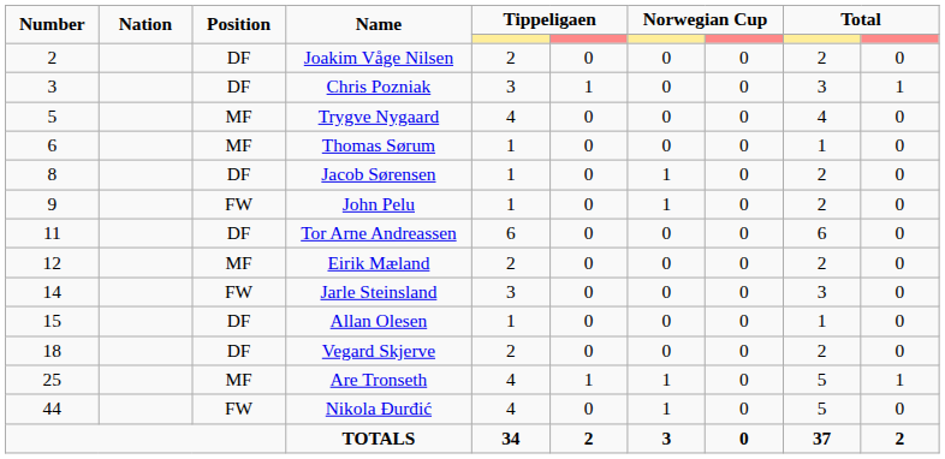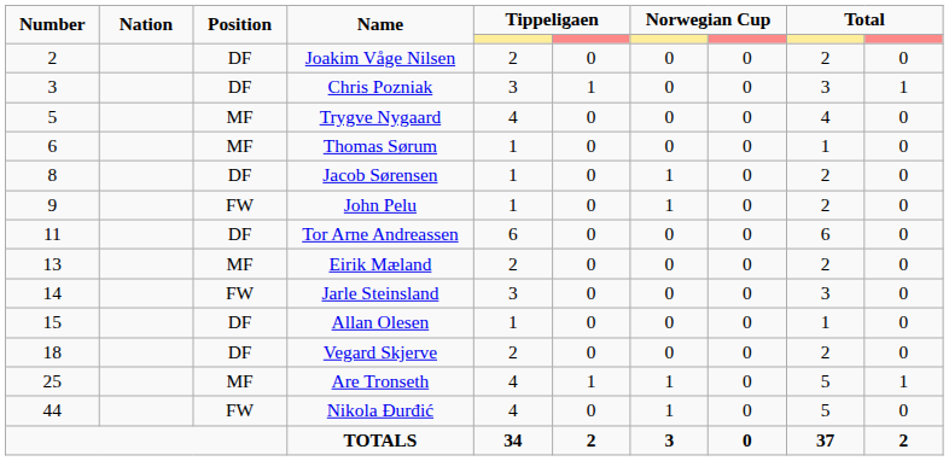 <table class="wikitable" style="font-size: 100%; text-align: center;">
 <tr>
 <td rowspan="2" width="10%" align="center"><strong>Number</strong></td>
 <td rowspan="2" width="10%" align="center"><strong>Nation</strong></td>
 <td rowspan="2" width="10%" align="center"><strong>Position</strong></td>
 <td rowspan="2" width="20%" align="center"><strong>Name</strong></td>
 <td colspan="2" align="center"><strong>Tippeligaen</strong></td>
 <td colspan="2" align="center"><strong>Norwegian Cup</strong></td>
 <td colspan="2" align="center"><strong>Total</strong></td>
 </tr>
 <tr>
 <th width=60 style="background: #FFEE99"></th>
 <th width=60 style="background: #FF8888"></th>
 <th width=60 style="background: #FFEE99"></th>
 <th width=60 style="background: #FF8888"></th>
 <th width=60 style="background: #FFEE99"></th>
 <th width=60 style="background: #FF8888"></th>
 </tr>
 <tr>
 <td>2</td>
 <td></td>
 <td>DF</td>
 <td><a href='#'>Joakim Våge Nilsen</a></td>
 <td>2</td>
 <td>0</td>
 <td>0</td>
 <td>0</td>
 <td>2</td>
 <td>0</td>
 </tr>
 <tr>
 <td>3</td>
 <td></td>
 <td>DF</td>
 <td><a href='#'>Chris Pozniak</a></td>
 <td>3</td>
 <td>1</td>
 <td>0</td>
 <td>0</td>
 <td>3</td>
 <td>1</td>
 </tr>
 <tr>
 <td>5</td>
 <td></td>
 <td>MF</td>
 <td><a href='#'>Trygve Nygaard</a></td>
 <td>4</td>
 <td>0</td>
 <td>0</td>
 <td>0</td>
 <td>4</td>
 <td>0</td>
 </tr>
 <tr>
 <td>6</td>
 <td></td>
 <td>MF</td>
 <td><a href='#'>Thomas Sørum</a></td>
 <td>1</td>
 <td>0</td>
 <td>0</td>
 <td>0</td>
 <td>1</td>
 <td>0</td>
 </tr>
 <tr>
 <td>8</td>
 <td></td>
 <td>DF</td>
 <td><a href='#'>Jacob Sørensen</a></td>
 <td>1</td>
 <td>0</td>
 <td>1</td>
 <td>0</td>
 <td>2</td>
 <td>0</td>
 </tr>
 <tr>
 <td>9</td>
 <td></td>
 <td>FW</td>
 <td><a href='#'>John Pelu</a></td>
 <td>1</td>
 <td>0</td>
 <td>1</td>
 <td>0</td>
 <td>2</td>
 <td>0</td>
 </tr>
 <tr>
 <td>11</td>
 <td></td>
 <td>DF</td>
 <td><a href='#'>Tor Arne Andreassen</a></td>
 <td>6</td>
 <td>0</td>
 <td>0</td>
 <td>0</td>
 <td>6</td>
 <td>0</td>
 </tr>
 <tr>
-<td>12</td>
+<td>13</td>
 <td></td>
 <td>MF</td>
 <td><a href='#'>Eirik Mæland</a></td>
 <td>2</td>
 <td>0</td>
 <td>0</td>
 <td>0</td>
 <td>2</td>
 <td>0</td>
 </tr>
 <tr>
 <td>14</td>
 <td></td>
 <td>FW</td>
 <td><a href='#'>Jarle Steinsland</a></td>
 <td>3</td>
 <td>0</td>
 <td>0</td>
 <td>0</td>
 <td>3</td>
 <td>0</td>
 </tr>
 <tr>
 <td>15</td>
 <td></td>
 <td>DF</td>
 <td><a href='#'>Allan Olesen</a></td>
 <td>1</td>
 <td>0</td>
 <td>0</td>
 <td>0</td>
 <td>1</td>
 <td>0</td>
 </tr>
 <tr>
 <td>18</td>
 <td></td>
 <td>DF</td>
 <td><a href='#'>Vegard Skjerve</a></td>
 <td>2</td>
 <td>0</td>
 <td>0</td>
 <td>0</td>
 <td>2</td>
 <td>0</td>
 </tr>
 <tr>
 <td>25</td>
 <td></td>
 <td>MF</td>
 <td><a href='#'>Are Tronseth</a></td>
 <td>4</td>
 <td>1</td>
 <td>1</td>
 <td>0</td>
 <td>5</td>
 <td>1</td>
 </tr>
 <tr>
 <td>44</td>
 <td></td>
 <td>FW</td>
 <td><a href='#'>Nikola Đurđić</a></td>
 <td>4</td>
 <td>0</td>
 <td>1</td>
 <td>0</td>
 <td>5</td>
 <td>0</td>
 </tr>
 <tr>
 <td colspan="3"></td>
 <td><strong>TOTALS</strong></td>
 <td><strong>34</strong></td>
 <td><strong>2</strong></td>
 <td><strong>3</strong></td>
 <td><strong>0</strong></td>
 <td><strong>37</strong></td>
 <td><strong>2</strong></td>
 </tr>
 </table>
